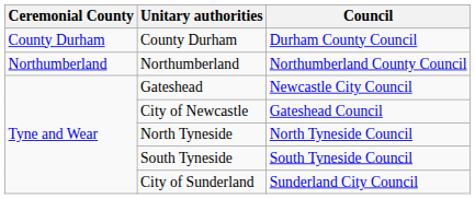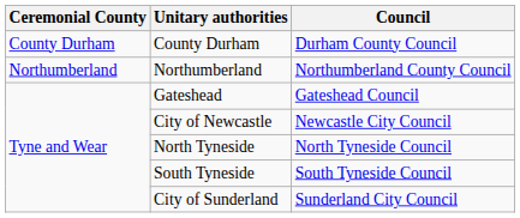 <table class="wikitable">
 <tr>
 <th>Ceremonial County</th>
 <th>Unitary authorities</th>
 <th>Council</th>
 </tr>
 <tr>
 <td><a href='#'>County Durham</a></td>
 <td>County Durham</td>
 <td><a href='#'>Durham County Council</a></td>
 </tr>
 <tr>
 <td><a href='#'>Northumberland</a></td>
 <td>Northumberland</td>
 <td><a href='#'>Northumberland County Council</a></td>
 </tr>
 <tr>
 <td rowspan="5"><a href='#'>Tyne and Wear</a></td>
 <td>Gateshead</td>
-<td><a href='#'>Newcastle City Council</a></td>
+<td><a href='#'>Gateshead Council</a></td>
 </tr>
 <tr>
 <td>City of Newcastle</td>
-<td><a href='#'>Gateshead Council</a></td>
+<td><a href='#'>Newcastle City Council</a></td>
 </tr>
 <tr>
 <td>North Tyneside</td>
 <td><a href='#'>North Tyneside Council</a></td>
 </tr>
 <tr>
 <td>South Tyneside</td>
 <td><a href='#'>South Tyneside Council</a></td>
 </tr>
 <tr>
 <td>City of Sunderland</td>
 <td><a href='#'>Sunderland City Council</a></td>
 </tr>
 </table>
